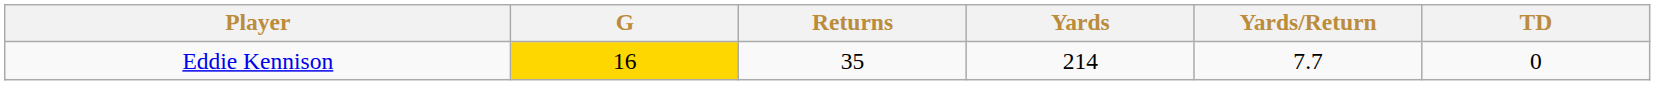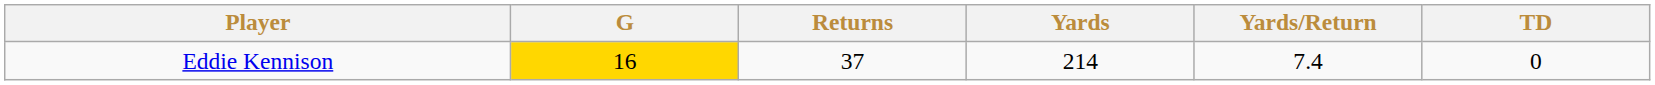 <table class="wikitable">
 <tr style="background:#FFFFFF; color:#BB8C3C">
 <th bgcolor="#DDDDFF" width="20%">Player</th>
 <th bgcolor="#DDDDFF" width="9%">G</th>
 <th bgcolor="#DDDDFF" width="9%">Returns</th>
 <th bgcolor="#DDDDFF" width="9%">Yards</th>
 <th bgcolor="#DDDDFF" width="9%">Yards/Return</th>
 <th bgcolor="#DDDDFF" width="9%">TD</th>
 </tr>
 <tr align="center">
 <td><a href='#'>Eddie Kennison</a></td>
 <td style="background: gold;">16</td>
-<td>35</td>
+<td>37</td>
 <td>214</td>
-<td>7.7</td>
+<td>7.4</td>
 <td>0</td>
 </tr>
 </table>
